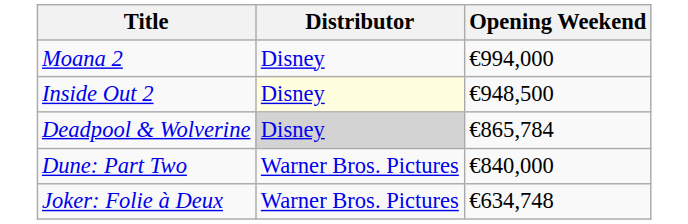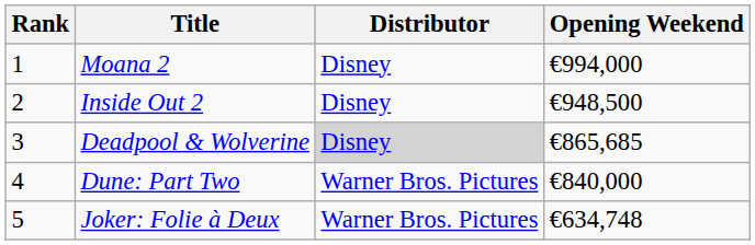 <table class="wikitable sortable" style="margin:auto; margin:auto;">
 <tr>
+<th>Rank</th>
 <th>Title</th>
 <th>Distributor</th>
 <th>Opening Weekend</th>
 </tr>
 <tr>
+<td>1</td>
 <td><em><a href='#'>Moana 2</a> </em> </td>
 <td><a href='#'>Disney</a></td>
 <td>€994,000</td>
 </tr>
 <tr>
+<td>2</td>
 <td><em><a href='#'>Inside Out 2</a> </em> </td>
-<td style="background: lightyellow;"><a href='#'>Disney</a></td>
+<td><a href='#'>Disney</a></td>
 <td>€948,500</td>
 </tr>
 <tr>
+<td>3</td>
 <td><em><a href='#'>Deadpool & Wolverine</a> </em> </td>
 <td style="background: lightgrey;"><a href='#'>Disney</a></td>
-<td>€865,784</td>
+<td>€865,685</td>
 </tr>
 <tr>
+<td>4</td>
 <td><em><a href='#'>Dune: Part Two</a> </em> </td>
 <td><a href='#'>Warner Bros. Pictures</a></td>
 <td>€840,000</td>
 </tr>
 <tr>
+<td>5</td>
 <td><em><a href='#'>Joker: Folie à Deux</a> </em> </td>
 <td><a href='#'>Warner Bros. Pictures</a></td>
 <td>€634,748</td>
 </tr>
 </table>
